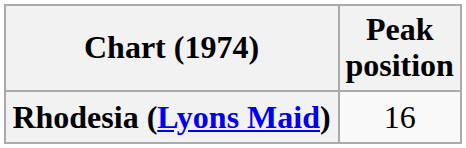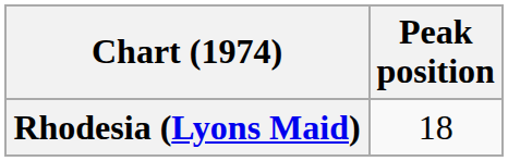 <table class="wikitable sortable plainrowheaders" style="text-align:center">
 <tr>
 <th>Chart (1974)</th>
 <th>Peak<br>position</th>
 </tr>
 <tr>
 <th scope="row">Rhodesia (<a href='#'>Lyons Maid</a>)</th>
-<td>16</td>
+<td>18</td>
 </tr>
 </table>
